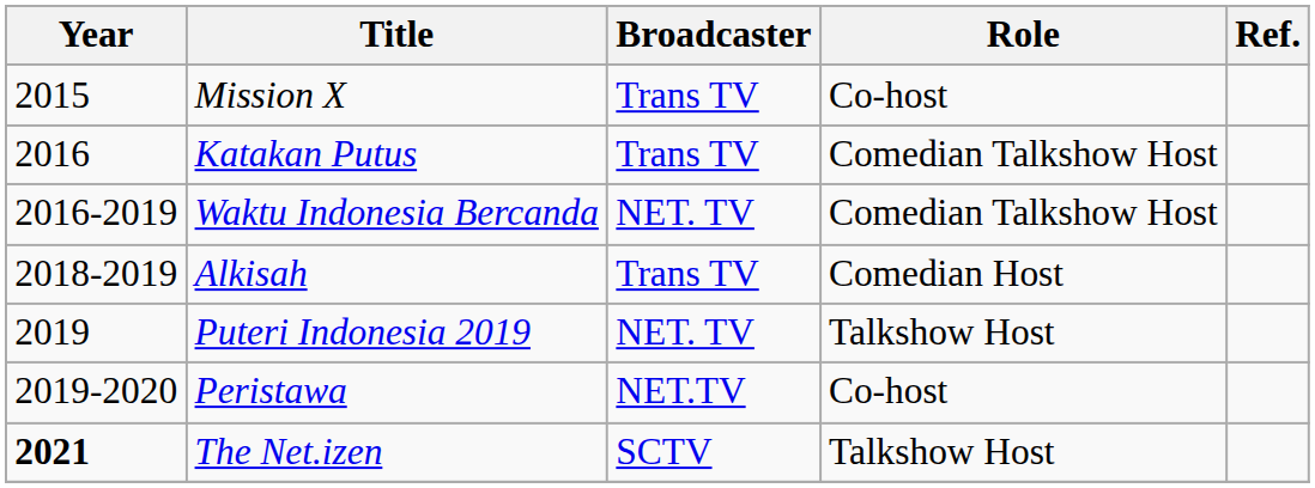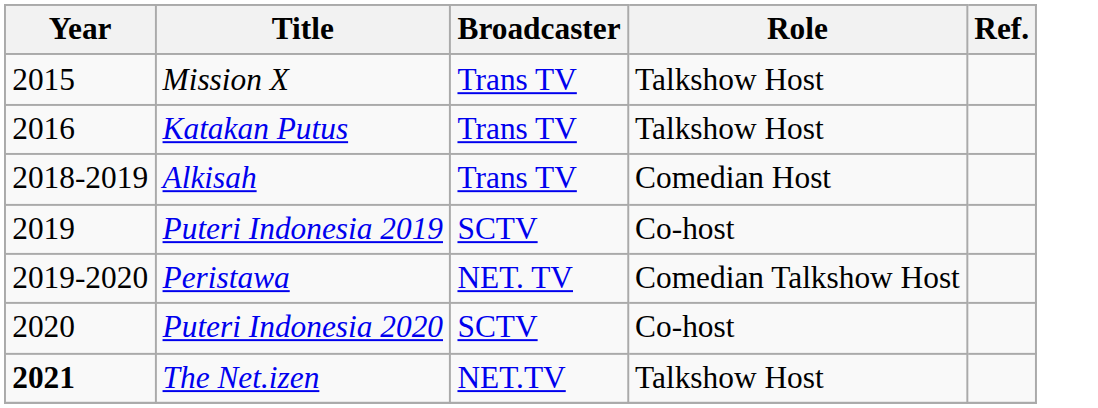 <table class="wikitable sortable plainrowheaders">
 <tr>
 <th>Year</th>
 <th>Title</th>
 <th>Broadcaster</th>
 <th class="unsortable">Role</th>
 <th>Ref.</th>
 </tr>
 <tr>
 <td>2015</td>
 <td><em>Mission X</em></td>
 <td><a href='#'>Trans TV</a></td>
-<td>Co-host</td>
+<td>Talkshow Host</td>
 <td></td>
 </tr>
 <tr>
 <td>2016</td>
 <td><em><a href='#'>Katakan Putus</a></em></td>
 <td><a href='#'>Trans TV</a></td>
-<td>Comedian Talkshow Host</td>
-<td></td>
-</tr>
-<tr>
-<td>2016-2019</td>
-<td><em><a href='#'>Waktu Indonesia Bercanda</a></em></td>
-<td><a href='#'>NET. TV</a></td>
-<td>Comedian Talkshow Host</td>
+<td>Talkshow Host</td>
 <td></td>
 </tr>
 <tr>
 <td>2018-2019</td>
 <td><em><a href='#'>Alkisah</a></em></td>
 <td><a href='#'>Trans TV</a></td>
 <td>Comedian Host</td>
 <td></td>
 </tr>
 <tr>
 <td>2019</td>
 <td><em><a href='#'>Puteri Indonesia 2019</a></em></td>
-<td><a href='#'>NET. TV</a></td>
-<td>Talkshow Host</td>
+<td><a href='#'>SCTV</a></td>
+<td>Co-host</td>
 <td></td>
 </tr>
 <tr>
 <td>2019-2020</td>
 <td><em><a href='#'>Peristawa</a></em></td>
-<td><a href='#'>NET.TV</a></td>
+<td><a href='#'>NET. TV</a></td>
+<td>Comedian Talkshow Host</td>
+<td></td>
+</tr>
+<tr>
+<td>2020</td>
+<td><em><a href='#'>Puteri Indonesia 2020</a></em></td>
+<td><a href='#'>SCTV</a></td>
 <td>Co-host</td>
 <td></td>
 </tr>
 <tr>
 <td><strong>2021</strong></td>
 <td><em><a href='#'>The Net.izen</a></em></td>
-<td><a href='#'>SCTV</a></td>
+<td><a href='#'>NET.TV</a></td>
 <td>Talkshow Host</td>
 <td></td>
 </tr>
 <tr>
 </tr>
 </table>
